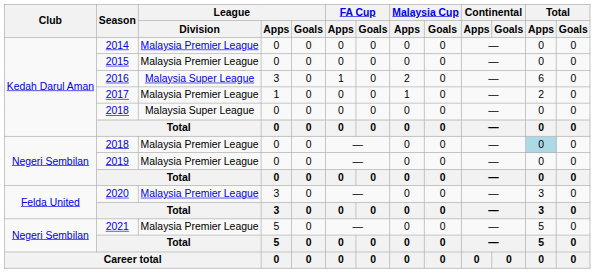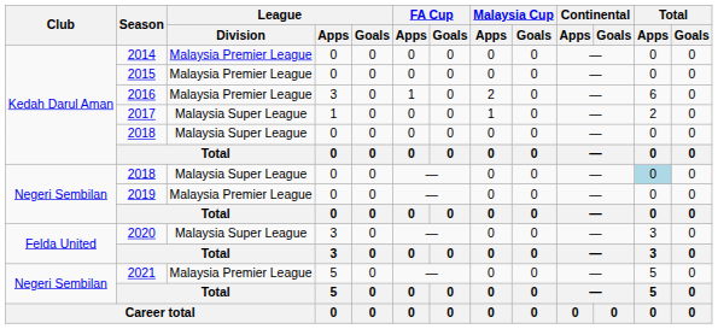 <table class=wikitable style="text-align:center">
 <tr>
 <th rowspan=2>Club</th>
 <th rowspan=2>Season</th>
 <th colspan=3>League</th>
 <th colspan=2><a href='#'>FA Cup</a></th>
 <th colspan=2><a href='#'>Malaysia Cup</a></th>
 <th colspan=2>Continental</th>
 <th colspan=2>Total</th>
 </tr>
 <tr>
 <th>Division</th>
 <th>Apps</th>
 <th>Goals</th>
 <th>Apps</th>
 <th>Goals</th>
 <th>Apps</th>
 <th>Goals</th>
 <th>Apps</th>
 <th>Goals</th>
 <th>Apps</th>
 <th>Goals</th>
 </tr>
 <tr>
 <td rowspan="6"><a href='#'>Kedah Darul Aman</a></td>
 <td><a href='#'>2014</a></td>
 <td><a href='#'>Malaysia Premier League</a></td>
 <td>0</td>
 <td>0</td>
 <td>0</td>
 <td>0</td>
 <td>0</td>
 <td>0</td>
 <td colspan=2>—</td>
 <td>0</td>
 <td>0</td>
 </tr>
 <tr>
 <td><a href='#'>2015</a></td>
 <td>Malaysia Premier League</td>
 <td>0</td>
 <td>0</td>
 <td>0</td>
 <td>0</td>
 <td>0</td>
 <td>0</td>
 <td colspan=2>—</td>
 <td>0</td>
 <td>0</td>
 </tr>
 <tr>
 <td><a href='#'>2016</a></td>
-<td><a href='#'>Malaysia Super League</a></td>
+<td>Malaysia Premier League</td>
 <td>3</td>
 <td>0</td>
 <td>1</td>
 <td>0</td>
 <td>2</td>
 <td>0</td>
 <td colspan=2>—</td>
 <td>6</td>
 <td>0</td>
 </tr>
 <tr>
 <td><a href='#'>2017</a></td>
-<td>Malaysia Premier League</td>
+<td>Malaysia Super League</td>
 <td>1</td>
 <td>0</td>
 <td>0</td>
 <td>0</td>
 <td>1</td>
 <td>0</td>
 <td colspan=2>—</td>
 <td>2</td>
 <td>0</td>
 </tr>
 <tr>
 <td><a href='#'>2018</a></td>
 <td>Malaysia Super League</td>
 <td>0</td>
 <td>0</td>
 <td>0</td>
 <td>0</td>
 <td>0</td>
 <td>0</td>
 <td colspan=2>—</td>
 <td>0</td>
 <td>0</td>
 </tr>
 <tr>
 <th colspan="2">Total</th>
 <th>0</th>
 <th>0</th>
 <th>0</th>
 <th>0</th>
 <th>0</th>
 <th>0</th>
 <th colspan=2>—</th>
 <th>0</th>
 <th>0</th>
 </tr>
 <tr>
 <td rowspan="3"><a href='#'>Negeri Sembilan</a></td>
 <td><a href='#'>2018</a></td>
-<td>Malaysia Premier League</td>
+<td>Malaysia Super League</td>
 <td>0</td>
 <td>0</td>
 <td colspan=2>—</td>
 <td>0</td>
 <td>0</td>
 <td colspan=2>—</td>
 <td style="background: lightblue;">0</td>
 <td>0</td>
 </tr>
 <tr>
 <td><a href='#'>2019</a></td>
 <td>Malaysia Premier League</td>
 <td>0</td>
 <td>0</td>
 <td colspan=2>—</td>
 <td>0</td>
 <td>0</td>
 <td colspan=2>—</td>
 <td>0</td>
 <td>0</td>
 </tr>
 <tr>
 <th colspan=2>Total</th>
 <th>0</th>
 <th>0</th>
 <th>0</th>
 <th>0</th>
 <th>0</th>
 <th>0</th>
 <th colspan=2>—</th>
 <th>0</th>
 <th>0</th>
 </tr>
 <tr>
 <td rowspan="2"><a href='#'>Felda United</a></td>
 <td><a href='#'>2020</a></td>
-<td><a href='#'>Malaysia Premier League</a></td>
+<td>Malaysia Super League</td>
 <td>3</td>
 <td>0</td>
 <td colspan=2>—</td>
 <td>0</td>
 <td>0</td>
 <td colspan=2>—</td>
 <td>3</td>
 <td>0</td>
 </tr>
 <tr>
 <th colspan=2>Total</th>
 <th>3</th>
 <th>0</th>
 <th>0</th>
 <th>0</th>
 <th>0</th>
 <th>0</th>
 <th colspan=2>—</th>
 <th>3</th>
 <th>0</th>
 </tr>
 <tr>
 <td rowspan="2"><a href='#'>Negeri Sembilan</a></td>
 <td><a href='#'>2021</a></td>
 <td>Malaysia Premier League</td>
 <td>5</td>
 <td>0</td>
 <td colspan=2>—</td>
 <td>0</td>
 <td>0</td>
 <td colspan=2>—</td>
 <td>5</td>
 <td>0</td>
 </tr>
 <tr>
 <th colspan=2>Total</th>
 <th>5</th>
 <th>0</th>
 <th>0</th>
 <th>0</th>
 <th>0</th>
 <th>0</th>
 <th colspan=2>—</th>
 <th>5</th>
 <th>0</th>
 </tr>
 <tr>
 <th colspan=3>Career total</th>
 <th>0</th>
 <th>0</th>
 <th>0</th>
 <th>0</th>
 <th>0</th>
 <th>0</th>
 <th>0</th>
 <th>0</th>
 <th>0</th>
 <th>0</th>
 </tr>
 </table>
